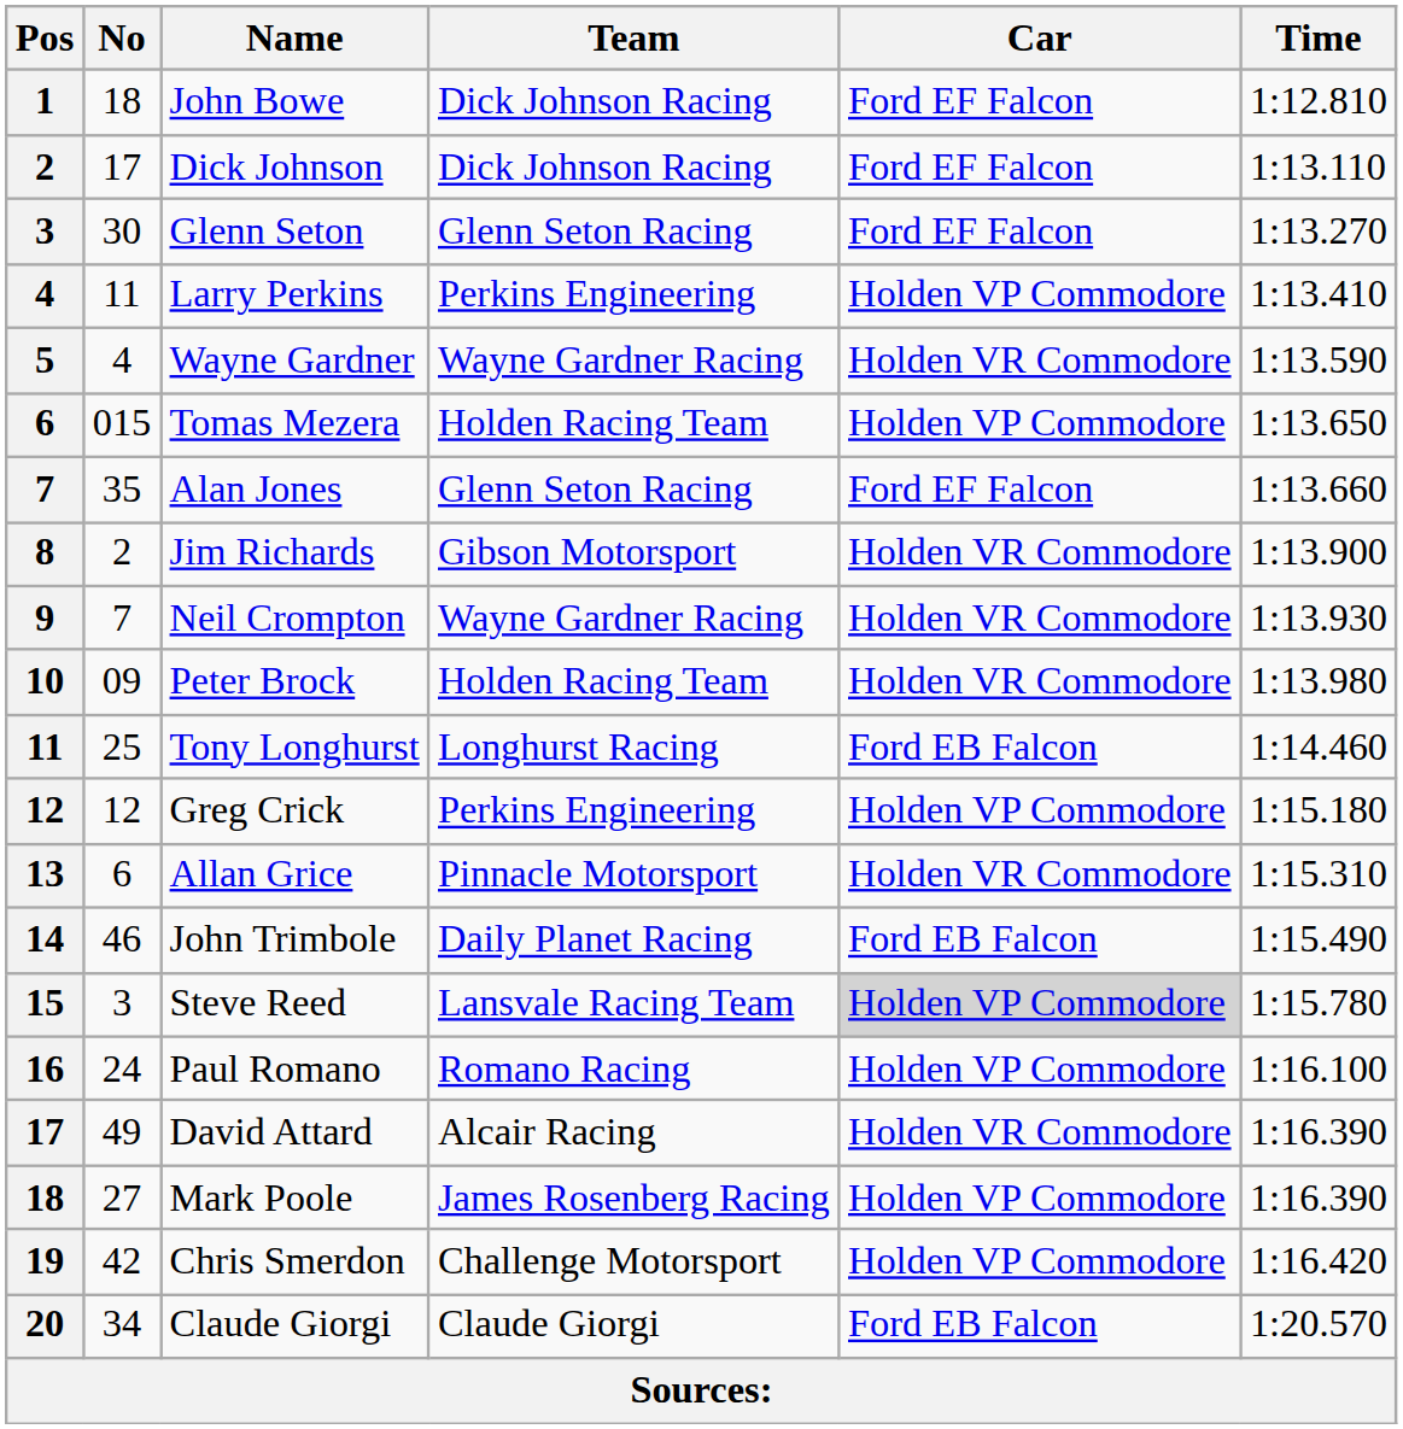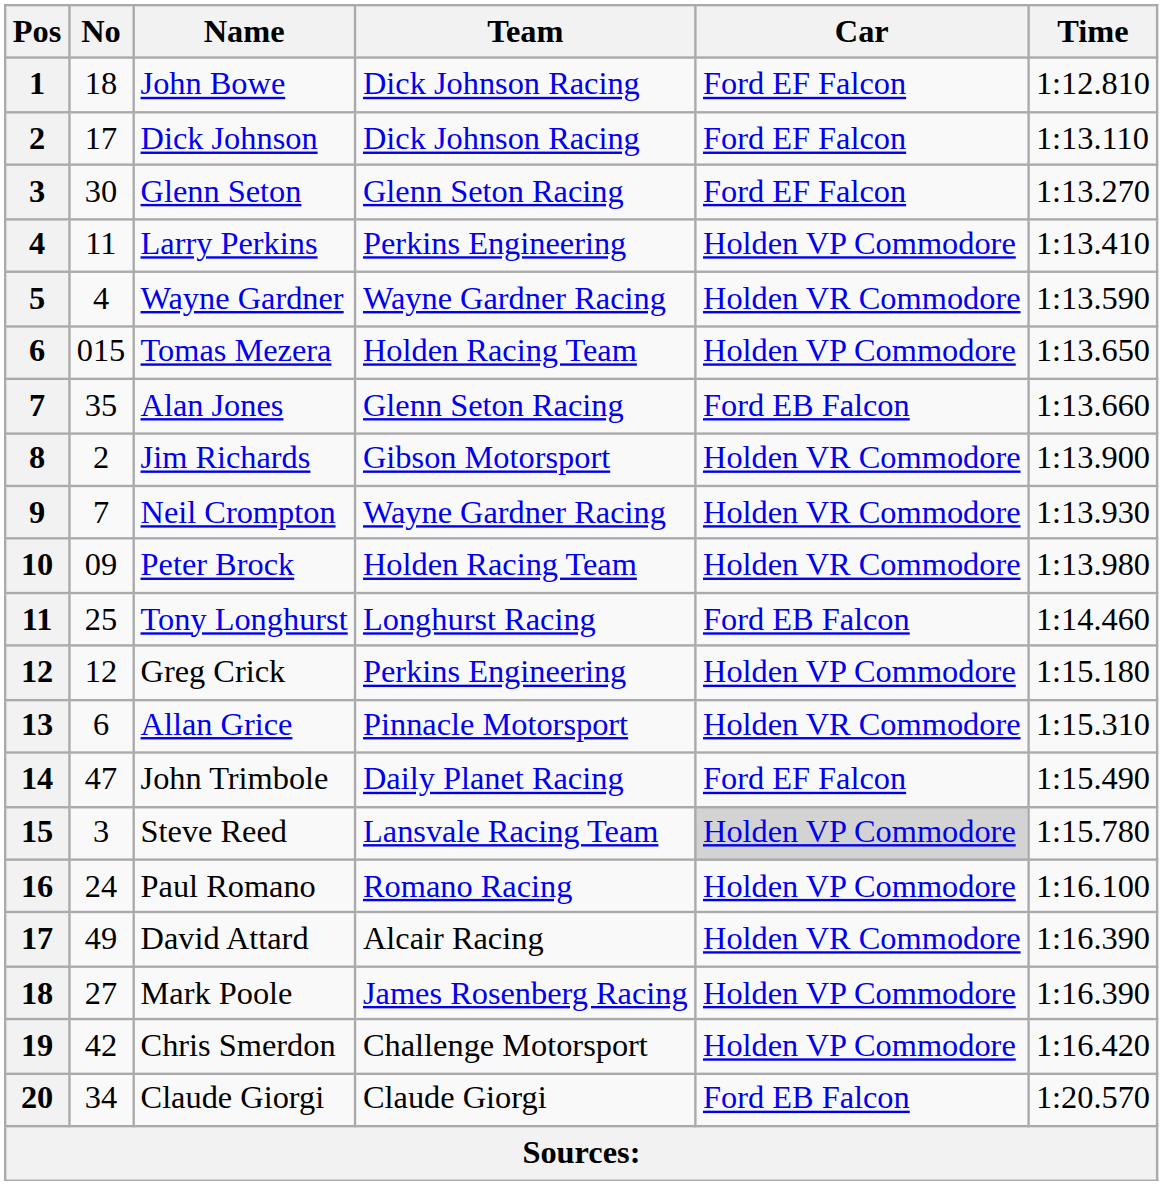 <table class="wikitable" style="font-size: 85%;">
 <tr>
 <th>Pos</th>
 <th>No</th>
 <th>Name</th>
 <th>Team</th>
 <th>Car</th>
 <th>Time</th>
 </tr>
 <tr>
 <th>1</th>
 <td align="center">18</td>
 <td> <a href='#'>John Bowe</a></td>
 <td><a href='#'>Dick Johnson Racing</a></td>
 <td><a href='#'>Ford EF Falcon</a></td>
 <td>1:12.810</td>
 </tr>
 <tr>
 <th>2</th>
 <td align="center">17</td>
 <td> <a href='#'>Dick Johnson</a></td>
 <td><a href='#'>Dick Johnson Racing</a></td>
 <td><a href='#'>Ford EF Falcon</a></td>
 <td>1:13.110</td>
 </tr>
 <tr>
 <th>3</th>
 <td align="center">30</td>
 <td> <a href='#'>Glenn Seton</a></td>
 <td><a href='#'>Glenn Seton Racing</a></td>
 <td><a href='#'>Ford EF Falcon</a></td>
 <td>1:13.270</td>
 </tr>
 <tr>
 <th>4</th>
 <td align="center">11</td>
 <td> <a href='#'>Larry Perkins</a></td>
 <td><a href='#'>Perkins Engineering</a></td>
 <td><a href='#'>Holden VP Commodore</a></td>
 <td>1:13.410</td>
 </tr>
 <tr>
 <th>5</th>
 <td align="center">4</td>
 <td> <a href='#'>Wayne Gardner</a></td>
 <td><a href='#'>Wayne Gardner Racing</a></td>
 <td><a href='#'>Holden VR Commodore</a></td>
 <td>1:13.590</td>
 </tr>
 <tr>
 <th>6</th>
 <td align="center">015</td>
 <td> <a href='#'>Tomas Mezera</a></td>
 <td><a href='#'>Holden Racing Team</a></td>
 <td><a href='#'>Holden VP Commodore</a></td>
 <td>1:13.650</td>
 </tr>
 <tr>
 <th>7</th>
 <td align="center">35</td>
 <td> <a href='#'>Alan Jones</a></td>
 <td><a href='#'>Glenn Seton Racing</a></td>
-<td><a href='#'>Ford EF Falcon</a></td>
+<td><a href='#'>Ford EB Falcon</a></td>
 <td>1:13.660</td>
 </tr>
 <tr>
 <th>8</th>
 <td align="center">2</td>
 <td> <a href='#'>Jim Richards</a></td>
 <td><a href='#'>Gibson Motorsport</a></td>
 <td><a href='#'>Holden VR Commodore</a></td>
 <td>1:13.900</td>
 </tr>
 <tr>
 <th>9</th>
 <td align="center">7</td>
 <td> <a href='#'>Neil Crompton</a></td>
 <td><a href='#'>Wayne Gardner Racing</a></td>
 <td><a href='#'>Holden VR Commodore</a></td>
 <td>1:13.930</td>
 </tr>
 <tr>
 <th>10</th>
 <td align="center">09</td>
 <td> <a href='#'>Peter Brock</a></td>
 <td><a href='#'>Holden Racing Team</a></td>
 <td><a href='#'>Holden VR Commodore</a></td>
 <td>1:13.980</td>
 </tr>
 <tr>
 <th>11</th>
 <td align="center">25</td>
 <td> <a href='#'>Tony Longhurst</a></td>
 <td><a href='#'>Longhurst Racing</a></td>
 <td><a href='#'>Ford EB Falcon</a></td>
 <td>1:14.460</td>
 </tr>
 <tr>
 <th>12</th>
 <td align="center">12</td>
 <td> Greg Crick</td>
 <td><a href='#'>Perkins Engineering</a></td>
 <td><a href='#'>Holden VP Commodore</a></td>
 <td>1:15.180</td>
 </tr>
 <tr>
 <th>13</th>
 <td align="center">6</td>
 <td> <a href='#'>Allan Grice</a></td>
 <td><a href='#'>Pinnacle Motorsport</a></td>
 <td><a href='#'>Holden VR Commodore</a></td>
 <td>1:15.310</td>
 </tr>
 <tr>
 <th>14</th>
-<td align="center">46</td>
+<td align="center">47</td>
 <td> John Trimbole</td>
 <td><a href='#'>Daily Planet Racing</a></td>
-<td><a href='#'>Ford EB Falcon</a></td>
+<td><a href='#'>Ford EF Falcon</a></td>
 <td>1:15.490</td>
 </tr>
 <tr>
 <th>15</th>
 <td align="center">3</td>
 <td> Steve Reed</td>
 <td><a href='#'>Lansvale Racing Team</a></td>
 <td style="background: lightgrey;"><a href='#'>Holden VP Commodore</a></td>
 <td>1:15.780</td>
 </tr>
 <tr>
 <th>16</th>
 <td align="center">24</td>
 <td> Paul Romano</td>
 <td><a href='#'>Romano Racing</a></td>
 <td><a href='#'>Holden VP Commodore</a></td>
 <td>1:16.100</td>
 </tr>
 <tr>
 <th>17</th>
 <td align="center">49</td>
 <td> David Attard</td>
 <td>Alcair Racing</td>
 <td><a href='#'>Holden VR Commodore</a></td>
 <td>1:16.390</td>
 </tr>
 <tr>
 <th>18</th>
 <td align="center">27</td>
 <td> Mark Poole</td>
 <td><a href='#'>James Rosenberg Racing</a></td>
 <td><a href='#'>Holden VP Commodore</a></td>
 <td>1:16.390</td>
 </tr>
 <tr>
 <th>19</th>
 <td align="center">42</td>
 <td> Chris Smerdon</td>
 <td>Challenge Motorsport</td>
 <td><a href='#'>Holden VP Commodore</a></td>
 <td>1:16.420</td>
 </tr>
 <tr>
 <th>20</th>
 <td align="center">34</td>
 <td> Claude Giorgi</td>
 <td>Claude Giorgi</td>
 <td><a href='#'>Ford EB Falcon</a></td>
 <td>1:20.570</td>
 </tr>
 <tr>
 <th colspan="6">Sources:</th>
 </tr>
 <tr>
 </tr>
 </table>
